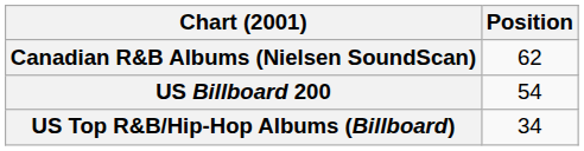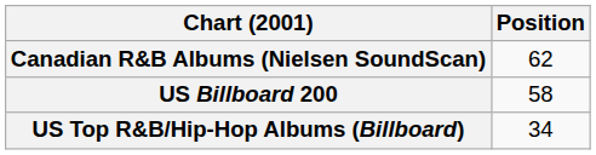 <table class="wikitable sortable plainrowheaders" style="text-align:center">
 <tr>
 <th scope="col">Chart (2001)</th>
 <th scope="col">Position</th>
 </tr>
 <tr>
 <th scope="row">Canadian R&B Albums (Nielsen SoundScan)</th>
 <td>62</td>
 </tr>
 <tr>
 <th scope="row">US <em>Billboard</em> 200</th>
-<td>54</td>
+<td>58</td>
 </tr>
 <tr>
 <th scope="row">US Top R&B/Hip-Hop Albums (<em>Billboard</em>)</th>
 <td>34</td>
 </tr>
 </table>
